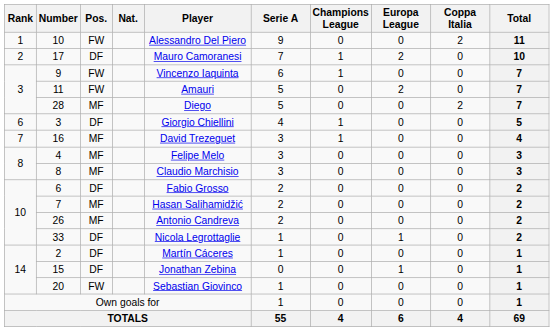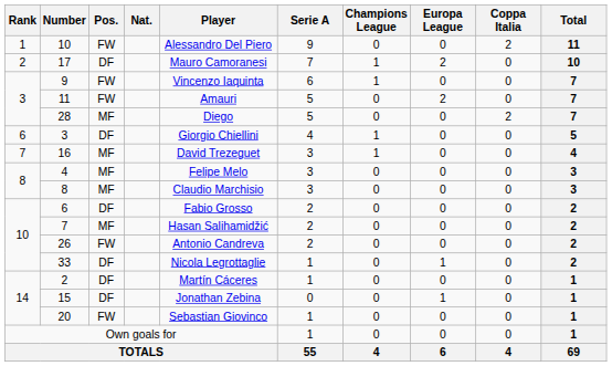 <table class="wikitable" style="font-size: 95%; text-align: center;">
 <tr>
 <th width=40>Rank</th>
 <th width=50>Number</th>
 <th width=40>Pos.</th>
 <th width=40>Nat.</th>
 <th width=150>Player</th>
 <th width=80>Serie A</th>
 <th width=80>Champions League</th>
 <th width=80>Europa League</th>
 <th width=80>Coppa Italia</th>
 <th width=80>Total</th>
 </tr>
 <tr>
 <td>1</td>
 <td>10</td>
 <td>FW</td>
 <td></td>
 <td><a href='#'>Alessandro Del Piero</a></td>
 <td>9</td>
 <td>0</td>
 <td>0</td>
 <td>2</td>
 <th><strong>11</strong></th>
 </tr>
 <tr>
 <td>2</td>
 <td>17</td>
 <td>DF</td>
 <td></td>
 <td><a href='#'>Mauro Camoranesi</a></td>
 <td>7</td>
 <td>1</td>
 <td>2</td>
 <td>0</td>
 <th><strong>10</strong></th>
 </tr>
 <tr>
 <td rowspan=3>3</td>
 <td>9</td>
 <td>FW</td>
 <td></td>
 <td><a href='#'>Vincenzo Iaquinta</a></td>
 <td>6</td>
 <td>1</td>
 <td>0</td>
 <td>0</td>
 <th><strong>7</strong></th>
 </tr>
 <tr>
 <td>11</td>
 <td>FW</td>
 <td></td>
 <td><a href='#'>Amauri</a></td>
 <td>5</td>
 <td>0</td>
 <td>2</td>
 <td>0</td>
 <th><strong>7</strong></th>
 </tr>
 <tr>
 <td>28</td>
 <td>MF</td>
 <td></td>
 <td><a href='#'>Diego</a></td>
 <td>5</td>
 <td>0</td>
 <td>0</td>
 <td>2</td>
 <th><strong>7</strong></th>
 </tr>
 <tr>
 <td>6</td>
 <td>3</td>
 <td>DF</td>
 <td></td>
 <td><a href='#'>Giorgio Chiellini</a></td>
 <td>4</td>
 <td>1</td>
 <td>0</td>
 <td>0</td>
 <th><strong>5</strong></th>
 </tr>
 <tr>
 <td>7</td>
 <td>16</td>
 <td>MF</td>
 <td></td>
 <td><a href='#'>David Trezeguet</a></td>
 <td>3</td>
 <td>1</td>
 <td>0</td>
 <td>0</td>
 <th><strong>4</strong></th>
 </tr>
 <tr>
 <td rowspan=2>8</td>
 <td>4</td>
 <td>MF</td>
 <td></td>
 <td><a href='#'>Felipe Melo</a></td>
 <td>3</td>
 <td>0</td>
 <td>0</td>
 <td>0</td>
 <th><strong>3</strong></th>
 </tr>
 <tr>
 <td>8</td>
 <td>MF</td>
 <td></td>
 <td><a href='#'>Claudio Marchisio</a></td>
 <td>3</td>
 <td>0</td>
 <td>0</td>
 <td>0</td>
 <th><strong>3</strong></th>
 </tr>
 <tr>
 <td rowspan=4>10</td>
 <td>6</td>
 <td>DF</td>
 <td></td>
 <td><a href='#'>Fabio Grosso</a></td>
 <td>2</td>
 <td>0</td>
 <td>0</td>
 <td>0</td>
 <th><strong>2</strong></th>
 </tr>
 <tr>
 <td>7</td>
 <td>MF</td>
 <td></td>
 <td><a href='#'>Hasan Salihamidžić</a></td>
 <td>2</td>
 <td>0</td>
 <td>0</td>
 <td>0</td>
 <th><strong>2</strong></th>
 </tr>
 <tr>
 <td>26</td>
-<td>MF</td>
+<td>FW</td>
 <td></td>
 <td><a href='#'>Antonio Candreva</a></td>
 <td>2</td>
 <td>0</td>
 <td>0</td>
 <td>0</td>
 <th><strong>2</strong></th>
 </tr>
 <tr>
 <td>33</td>
 <td>DF</td>
 <td></td>
 <td><a href='#'>Nicola Legrottaglie</a></td>
 <td>1</td>
 <td>0</td>
 <td>1</td>
 <td>0</td>
 <th><strong>2</strong></th>
 </tr>
 <tr>
 <td rowspan=3>14</td>
 <td>2</td>
 <td>DF</td>
 <td></td>
 <td><a href='#'>Martín Cáceres</a></td>
 <td>1</td>
 <td>0</td>
 <td>0</td>
 <td>0</td>
 <th><strong>1</strong></th>
 </tr>
 <tr>
 <td>15</td>
 <td>DF</td>
 <td></td>
 <td><a href='#'>Jonathan Zebina</a></td>
 <td>0</td>
 <td>0</td>
 <td>1</td>
 <td>0</td>
 <th>1</th>
 </tr>
 <tr>
 <td>20</td>
 <td>FW</td>
 <td></td>
 <td><a href='#'>Sebastian Giovinco</a></td>
 <td>1</td>
 <td>0</td>
 <td>0</td>
 <td>0</td>
 <th><strong>1</strong></th>
 </tr>
 <tr>
 <td colspan=5>Own goals for</td>
 <td>1</td>
 <td>0</td>
 <td>0</td>
 <td>0</td>
 <th><strong>1</strong></th>
 </tr>
 <tr>
 <th colspan=5><strong>TOTALS</strong></th>
 <th><strong>55</strong></th>
 <th><strong>4</strong></th>
 <th><strong>6</strong></th>
 <th><strong>4</strong></th>
 <th><strong>69</strong></th>
 </tr>
 </table>
